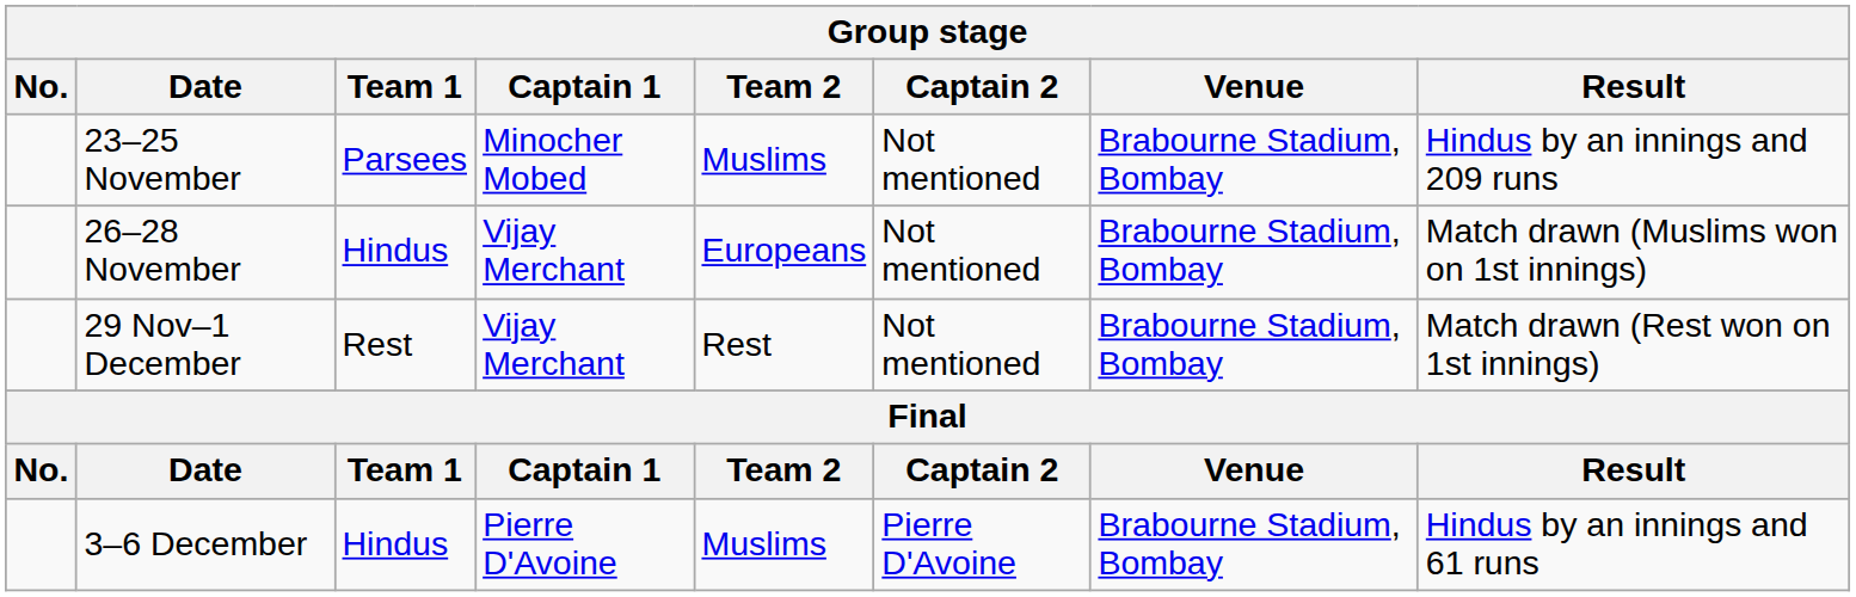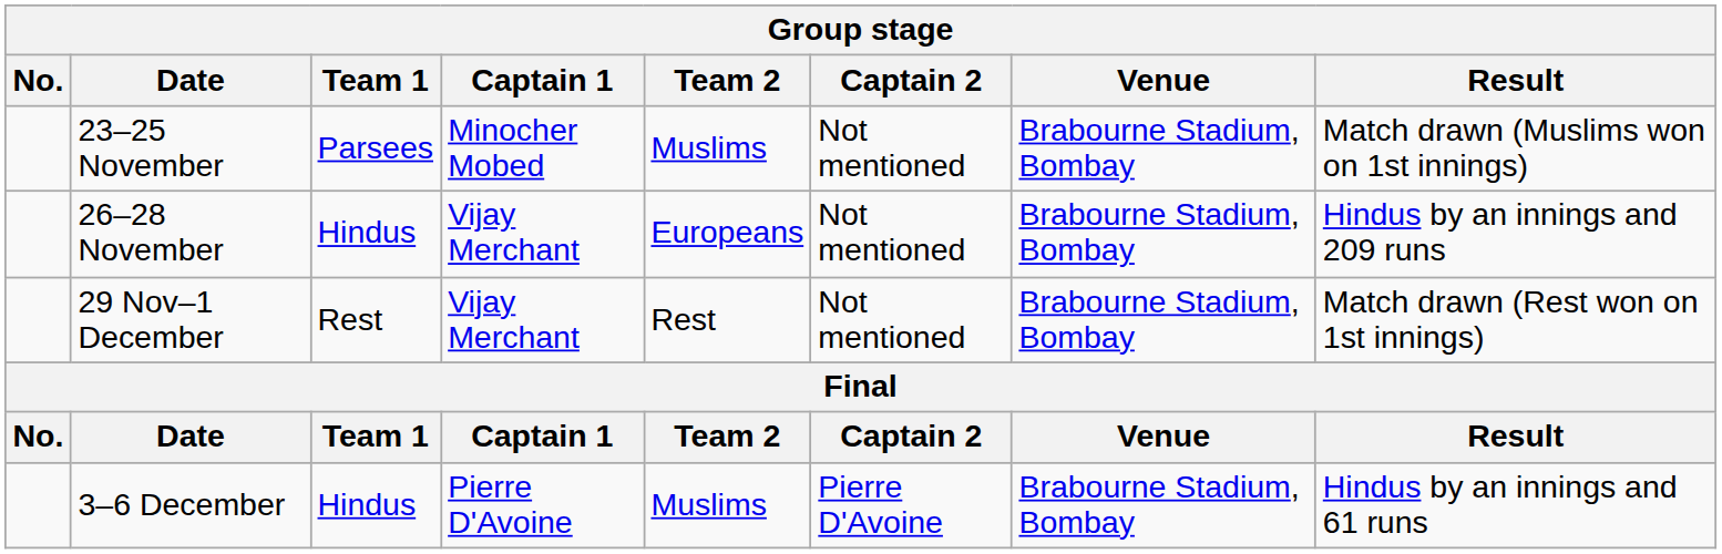 <table class="wikitable">
 <tr>
 <th colspan="9">Group stage</th>
 </tr>
 <tr>
 <th>No.</th>
 <th>Date</th>
 <th>Team 1</th>
 <th>Captain 1</th>
 <th>Team 2</th>
 <th>Captain 2</th>
 <th>Venue</th>
 <th>Result</th>
 </tr>
 <tr>
 <td></td>
 <td>23–25 November</td>
 <td><a href='#'>Parsees</a></td>
 <td><a href='#'>Minocher Mobed</a></td>
 <td><a href='#'>Muslims</a></td>
 <td>Not mentioned</td>
 <td><a href='#'>Brabourne Stadium</a>, <a href='#'>Bombay</a></td>
-<td><a href='#'>Hindus</a> by an innings and 209 runs</td>
+<td>Match drawn (Muslims won on 1st innings)</td>
 </tr>
 <tr>
 <td></td>
 <td>26–28 November</td>
 <td><a href='#'>Hindus</a></td>
 <td><a href='#'>Vijay Merchant</a></td>
 <td><a href='#'>Europeans</a></td>
 <td>Not mentioned</td>
 <td><a href='#'>Brabourne Stadium</a>, <a href='#'>Bombay</a></td>
-<td>Match drawn (Muslims won on 1st innings)</td>
+<td><a href='#'>Hindus</a> by an innings and 209 runs</td>
 </tr>
 <tr>
 <td></td>
 <td>29 Nov–1 December</td>
 <td>Rest</td>
 <td><a href='#'>Vijay Merchant</a></td>
 <td>Rest</td>
 <td>Not mentioned</td>
 <td><a href='#'>Brabourne Stadium</a>, <a href='#'>Bombay</a></td>
 <td>Match drawn (Rest won on 1st innings)</td>
 </tr>
 <tr>
 <th colspan="9">Final</th>
 </tr>
 <tr>
 <th>No.</th>
 <th>Date</th>
 <th>Team 1</th>
 <th>Captain 1</th>
 <th>Team 2</th>
 <th>Captain 2</th>
 <th>Venue</th>
 <th>Result</th>
 </tr>
 <tr>
 <td></td>
 <td>3–6 December</td>
 <td><a href='#'>Hindus</a></td>
 <td><a href='#'>Pierre D'Avoine</a></td>
 <td><a href='#'>Muslims</a></td>
 <td><a href='#'>Pierre D'Avoine</a></td>
 <td><a href='#'>Brabourne Stadium</a>, <a href='#'>Bombay</a></td>
 <td><a href='#'>Hindus</a> by an innings and 61 runs</td>
 </tr>
 </table>
